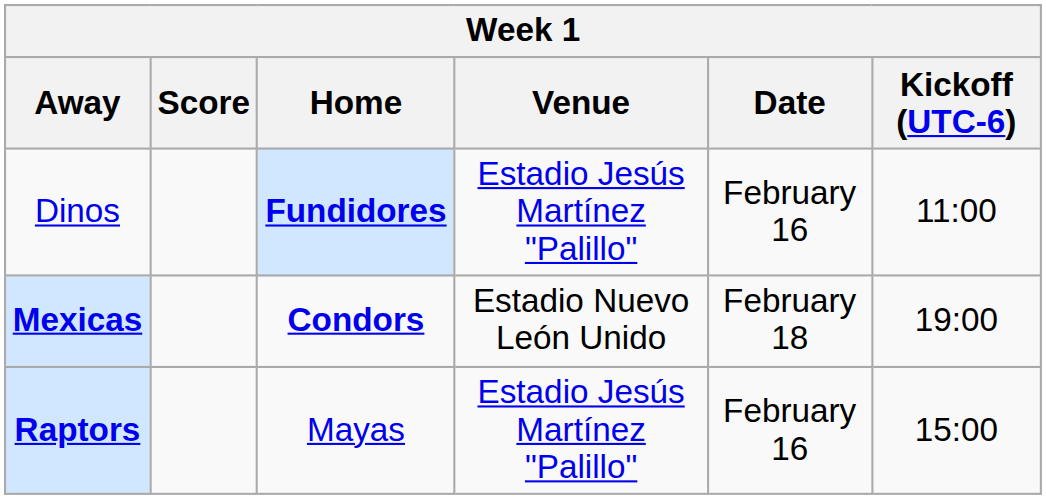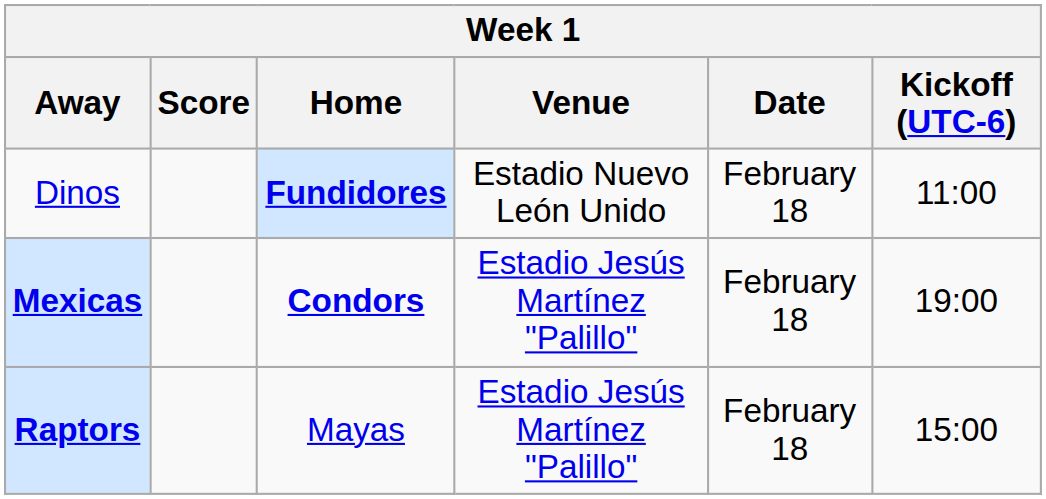 <table class="wikitable mw-collapsible mw-collapsed" style="width:80%;">
 <tr>
 <th colspan="8">Week 1</th>
 </tr>
 <tr>
 <th>Away</th>
 <th>Score</th>
 <th>Home</th>
 <th>Venue</th>
 <th>Date</th>
 <th>Kickoff (<a href='#'>UTC-6</a>)</th>
 </tr>
 <tr align="center">
 <td><a href='#'>Dinos</a></td>
 <td></td>
 <td bgcolor="#D0E7FF"><strong><a href='#'>Fundidores</a></strong></td>
-<td><a href='#'>Estadio Jesús Martínez "Palillo"</a></td>
-<td>February 16</td>
+<td>Estadio Nuevo León Unido</td>
+<td>February 18</td>
 <td>11:00</td>
 </tr>
 <tr align="center">
 <td bgcolor="#D0E7FF"><strong><a href='#'>Mexicas</a></strong></td>
 <td></td>
 <td><strong><a href='#'>Condors</a></strong></td>
-<td>Estadio Nuevo León Unido</td>
+<td><a href='#'>Estadio Jesús Martínez "Palillo"</a></td>
 <td>February 18</td>
 <td>19:00</td>
 </tr>
 <tr align="center">
 <td bgcolor="#D0E7FF"><strong><a href='#'>Raptors</a></strong></td>
 <td></td>
 <td><a href='#'>Mayas</a></td>
 <td><a href='#'>Estadio Jesús Martínez "Palillo"</a></td>
-<td>February 16</td>
+<td>February 18</td>
 <td>15:00</td>
 </tr>
 </table>
